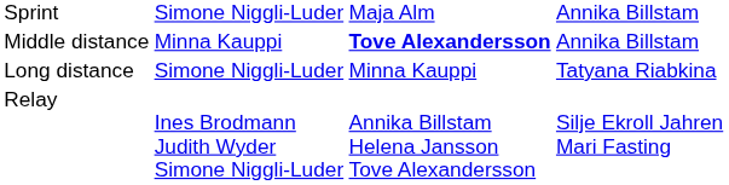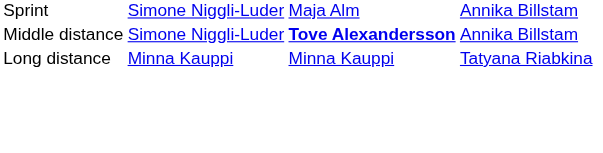 <table>
 <tr style="vertical-align:top">
 <td style="white-space:nowrap">Sprint<br></td>
 <td><a href='#'>Simone Niggli-Luder</a><br></td>
 <td><a href='#'>Maja Alm</a><br></td>
 <td><a href='#'>Annika Billstam</a><br></td>
 </tr>
 <tr style="vertical-align:top">
 <td style="white-space:nowrap">Middle distance<br></td>
-<td><a href='#'>Minna Kauppi</a><br></td>
+<td><a href='#'>Simone Niggli-Luder</a><br></td>
 <td><strong><a href='#'>Tove Alexandersson</a><br></strong></td>
 <td><a href='#'>Annika Billstam</a><br></td>
 </tr>
 <tr style="vertical-align:top">
 <td style="white-space:nowrap">Long distance<br></td>
-<td><a href='#'>Simone Niggli-Luder</a><br></td>
+<td><a href='#'>Minna Kauppi</a><br></td>
 <td><a href='#'>Minna Kauppi</a><br></td>
 <td><a href='#'>Tatyana Riabkina</a><br></td>
 </tr>
-<tr style="vertical-align:top">
-<td style="white-space:nowrap">Relay<br></td>
-<td><br><a href='#'>Ines Brodmann</a><br><a href='#'>Judith Wyder</a><br><a href='#'>Simone Niggli-Luder</a></td>
-<td><br><a href='#'>Annika Billstam</a><br><a href='#'>Helena Jansson</a><br><a href='#'>Tove Alexandersson</a></td>
-<td><br><a href='#'>Silje Ekroll Jahren</a><br><a href='#'>Mari Fasting</a><br></td>
-</tr>
 </table>
